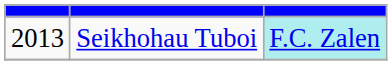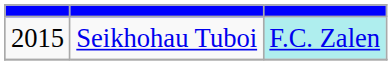 <table class="wikitable sortable" style="text-align: center;">
 <tr>
 <th style="background:#0000FF;"></th>
 <th style="background:#0000FF;"></th>
 <th style="background:#0000FF;"></th>
 </tr>
 <tr>
-<td>2013</td>
+<td>2015</td>
 <td> <a href='#'>Seikhohau Tuboi</a></td>
 <td style="background: paleturquoise;"><a href='#'>F.C. Zalen</a></td>
 </tr>
 <tr>
 </tr>
 </table>
